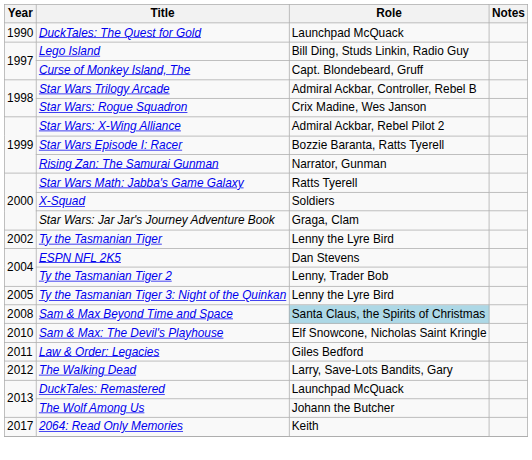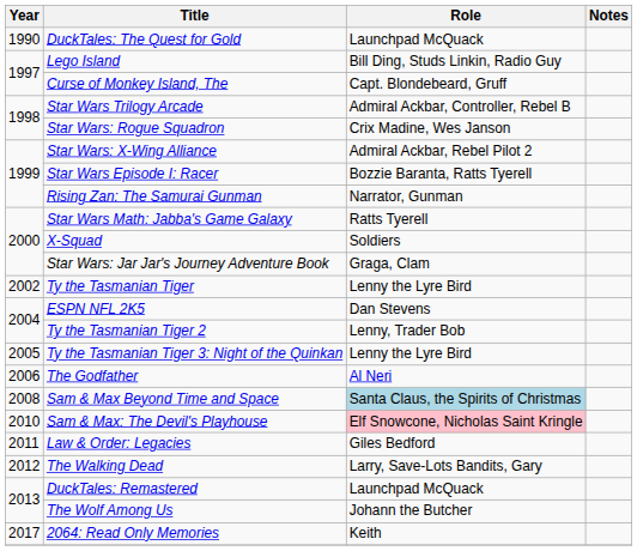 <table class="wikitable sortable">
 <tr>
 <th>Year</th>
 <th>Title</th>
 <th>Role</th>
 <th>Notes</th>
 </tr>
 <tr>
 <td>1990</td>
 <td><em><a href='#'>DuckTales: The Quest for Gold</a></em></td>
 <td>Launchpad McQuack</td>
 <td></td>
 </tr>
 <tr>
 <td rowspan="2">1997</td>
 <td><em><a href='#'>Lego Island</a></em></td>
 <td>Bill Ding, Studs Linkin, Radio Guy</td>
 <td></td>
 </tr>
 <tr>
 <td><em><a href='#'>Curse of Monkey Island, The</a></em></td>
 <td>Capt. Blondebeard, Gruff</td>
 <td></td>
 </tr>
 <tr>
 <td rowspan="2">1998</td>
 <td><em><a href='#'>Star Wars Trilogy Arcade</a></em></td>
 <td>Admiral Ackbar, Controller, Rebel B</td>
 <td></td>
 </tr>
 <tr>
 <td><em><a href='#'>Star Wars: Rogue Squadron</a></em></td>
 <td>Crix Madine, Wes Janson</td>
 <td></td>
 </tr>
 <tr>
 <td rowspan="3">1999</td>
 <td><em><a href='#'>Star Wars: X-Wing Alliance</a></em></td>
 <td>Admiral Ackbar, Rebel Pilot 2</td>
 <td></td>
 </tr>
 <tr>
 <td><em><a href='#'>Star Wars Episode I: Racer</a></em></td>
 <td>Bozzie Baranta, Ratts Tyerell</td>
 <td></td>
 </tr>
 <tr>
 <td><em><a href='#'>Rising Zan: The Samurai Gunman</a></em></td>
 <td>Narrator, Gunman</td>
 <td></td>
 </tr>
 <tr>
 <td rowspan="3">2000</td>
 <td><em><a href='#'>Star Wars Math: Jabba's Game Galaxy</a></em></td>
 <td>Ratts Tyerell</td>
 <td></td>
 </tr>
 <tr>
 <td><em><a href='#'>X-Squad</a></em></td>
 <td>Soldiers</td>
 <td></td>
 </tr>
 <tr>
 <td><em>Star Wars: Jar Jar's Journey Adventure Book</em></td>
 <td>Graga, Clam</td>
 <td></td>
 </tr>
 <tr>
 <td>2002</td>
 <td><em><a href='#'>Ty the Tasmanian Tiger</a></em></td>
 <td>Lenny the Lyre Bird</td>
 <td></td>
 </tr>
 <tr>
 <td rowspan="2">2004</td>
 <td><em><a href='#'>ESPN NFL 2K5</a></em></td>
 <td>Dan Stevens</td>
 <td></td>
 </tr>
 <tr>
 <td><em><a href='#'>Ty the Tasmanian Tiger 2</a></em></td>
 <td>Lenny, Trader Bob</td>
 <td></td>
 </tr>
 <tr>
 <td>2005</td>
 <td><em><a href='#'>Ty the Tasmanian Tiger 3: Night of the Quinkan</a></em></td>
 <td>Lenny the Lyre Bird</td>
 <td></td>
 </tr>
 <tr>
+<td>2006</td>
+<td><em><a href='#'>The Godfather</a></em></td>
+<td><a href='#'>Al Neri</a></td>
+<td></td>
+</tr>
+<tr>
 <td>2008</td>
 <td><em><a href='#'>Sam & Max Beyond Time and Space</a></em></td>
 <td style="background: lightblue;">Santa Claus, the Spirits of Christmas</td>
 <td></td>
 </tr>
 <tr>
 <td>2010</td>
 <td><em><a href='#'>Sam & Max: The Devil's Playhouse</a></em></td>
-<td>Elf Snowcone, Nicholas Saint Kringle</td>
+<td style="background: pink;">Elf Snowcone, Nicholas Saint Kringle</td>
 <td></td>
 </tr>
 <tr>
 <td>2011</td>
 <td><em><a href='#'>Law & Order: Legacies</a></em></td>
 <td>Giles Bedford</td>
 <td></td>
 </tr>
 <tr>
 <td>2012</td>
 <td><em><a href='#'>The Walking Dead</a></em></td>
 <td>Larry, Save-Lots Bandits, Gary</td>
 <td></td>
 </tr>
 <tr>
 <td rowspan="2">2013</td>
 <td><em><a href='#'>DuckTales: Remastered</a></em></td>
 <td>Launchpad McQuack</td>
 <td></td>
 </tr>
 <tr>
 <td><em><a href='#'>The Wolf Among Us</a></em></td>
 <td>Johann the Butcher</td>
 <td></td>
 </tr>
 <tr>
 <td>2017</td>
 <td><em><a href='#'>2064: Read Only Memories</a></em></td>
 <td>Keith</td>
 <td></td>
 </tr>
 <tr>
 </tr>
 </table>
